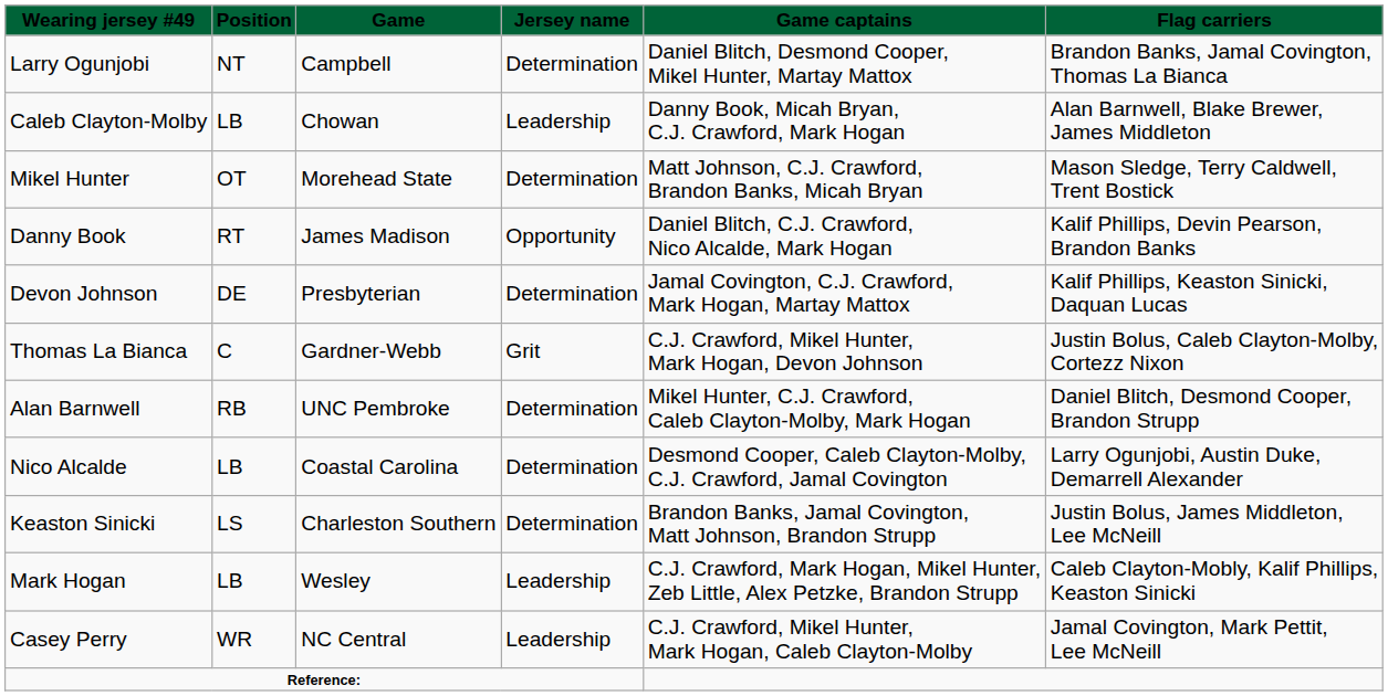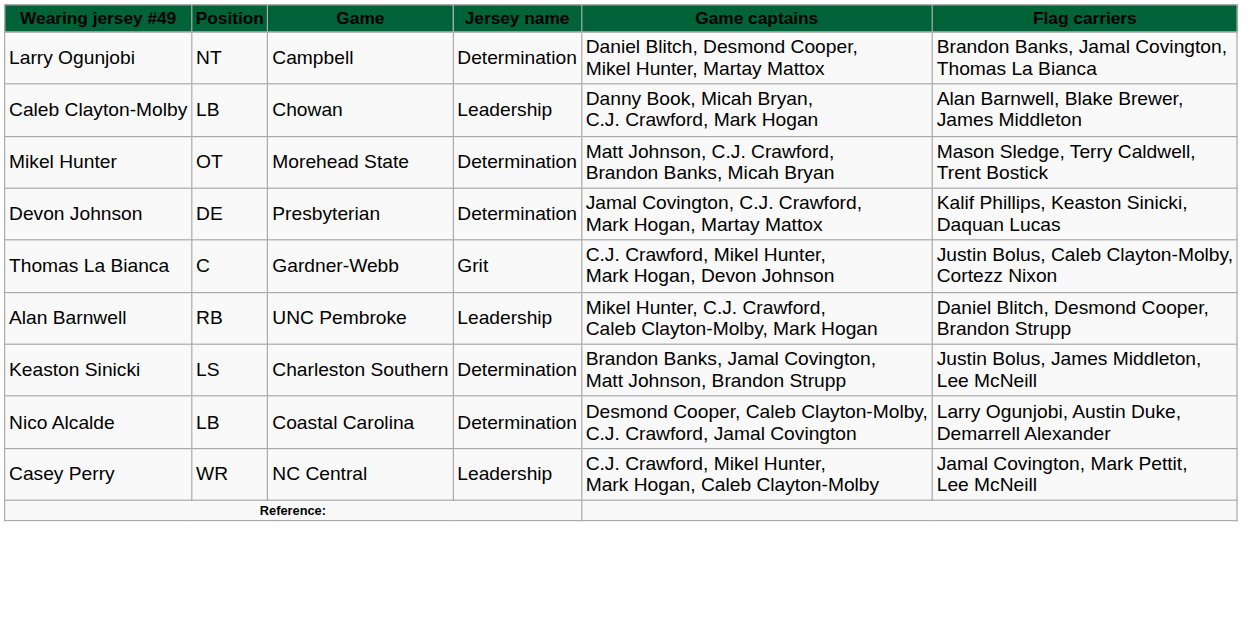 <table class="wikitable">
 <tr style="background:#006338; text-align:center; font-size:90%;">
 <td><span><strong>Wearing jersey #49</strong></span></td>
 <td><span><strong>Position</strong></span></td>
 <td><span><strong>Game</strong></span></td>
 <td><span><strong>Jersey name</strong></span></td>
 <td><span><strong>Game captains</strong></span></td>
 <td><span><strong>Flag carriers</strong></span></td>
 </tr>
 <tr>
 <td>Larry Ogunjobi</td>
 <td>NT</td>
 <td>Campbell</td>
 <td>Determination</td>
 <td>Daniel Blitch, Desmond Cooper,<br> Mikel Hunter, Martay Mattox</td>
 <td>Brandon Banks, Jamal Covington,<br> Thomas La Bianca</td>
 </tr>
 <tr>
 <td>Caleb Clayton-Molby</td>
 <td>LB</td>
 <td>Chowan</td>
 <td>Leadership</td>
 <td>Danny Book, Micah Bryan,<br> C.J. Crawford, Mark Hogan</td>
 <td>Alan Barnwell, Blake Brewer,<br> James Middleton</td>
 </tr>
 <tr>
 <td>Mikel Hunter</td>
 <td>OT</td>
 <td>Morehead State</td>
 <td>Determination</td>
 <td>Matt Johnson, C.J. Crawford,<br> Brandon Banks, Micah Bryan</td>
 <td>Mason Sledge, Terry Caldwell,<br> Trent Bostick</td>
 </tr>
 <tr>
-<td>Danny Book</td>
-<td>RT</td>
-<td>James Madison</td>
-<td>Opportunity</td>
-<td>Daniel Blitch, C.J. Crawford,<br> Nico Alcalde, Mark Hogan</td>
-<td>Kalif Phillips, Devin Pearson,<br> Brandon Banks</td>
-</tr>
-<tr>
 <td>Devon Johnson</td>
 <td>DE</td>
 <td>Presbyterian</td>
 <td>Determination</td>
 <td>Jamal Covington, C.J. Crawford,<br> Mark Hogan, Martay Mattox</td>
 <td>Kalif Phillips, Keaston Sinicki,<br> Daquan Lucas</td>
 </tr>
 <tr>
 <td>Thomas La Bianca</td>
 <td>C</td>
 <td>Gardner-Webb</td>
 <td>Grit</td>
 <td>C.J. Crawford, Mikel Hunter,<br> Mark Hogan, Devon Johnson</td>
 <td>Justin Bolus, Caleb Clayton-Molby,<br> Cortezz Nixon</td>
 </tr>
 <tr>
 <td>Alan Barnwell</td>
 <td>RB</td>
 <td>UNC Pembroke</td>
-<td>Determination</td>
+<td>Leadership</td>
 <td>Mikel Hunter, C.J. Crawford,<br> Caleb Clayton-Molby, Mark Hogan</td>
 <td>Daniel Blitch, Desmond Cooper,<br> Brandon Strupp</td>
-</tr>
-<tr>
-<td>Nico Alcalde</td>
-<td>LB</td>
-<td>Coastal Carolina</td>
-<td>Determination</td>
-<td>Desmond Cooper, Caleb Clayton-Molby,<br> C.J. Crawford, Jamal Covington</td>
-<td>Larry Ogunjobi, Austin Duke,<br> Demarrell Alexander</td>
 </tr>
 <tr>
 <td>Keaston Sinicki</td>
 <td>LS</td>
 <td>Charleston Southern</td>
 <td>Determination</td>
 <td>Brandon Banks, Jamal Covington,<br> Matt Johnson, Brandon Strupp</td>
 <td>Justin Bolus, James Middleton,<br> Lee McNeill</td>
 </tr>
 <tr>
-<td>Mark Hogan</td>
+<td>Nico Alcalde</td>
 <td>LB</td>
-<td>Wesley</td>
-<td>Leadership</td>
-<td>C.J. Crawford, Mark Hogan, Mikel Hunter,<br> Zeb Little, Alex Petzke, Brandon Strupp</td>
-<td>Caleb Clayton-Mobly, Kalif Phillips,<br> Keaston Sinicki</td>
+<td>Coastal Carolina</td>
+<td>Determination</td>
+<td>Desmond Cooper, Caleb Clayton-Molby,<br> C.J. Crawford, Jamal Covington</td>
+<td>Larry Ogunjobi, Austin Duke,<br> Demarrell Alexander</td>
 </tr>
 <tr>
 <td>Casey Perry</td>
 <td>WR</td>
 <td>NC Central</td>
 <td>Leadership</td>
 <td>C.J. Crawford, Mikel Hunter,<br> Mark Hogan, Caleb Clayton-Molby</td>
 <td>Jamal Covington, Mark Pettit,<br> Lee McNeill</td>
 </tr>
 <tr>
 <td colspan="4" style="font-size: 8pt" align="center"><strong>Reference:</strong></td>
 </tr>
 </table>
